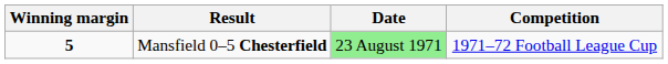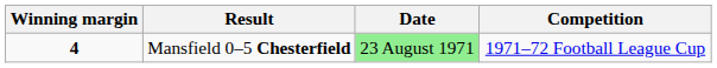 <table class="wikitable sortable" style="text-align:center;">
 <tr>
 <th>Winning margin</th>
 <th style="width:30%;">Result</th>
 <th>Date</th>
 <th>Competition</th>
 </tr>
 <tr>
-<td><strong>5</strong></td>
+<td><strong>4</strong></td>
 <td>Mansfield 0–5 <strong>Chesterfield</strong></td>
 <td style="background: lightgreen;">23 August 1971</td>
 <td><a href='#'>1971–72 Football League Cup</a></td>
 </tr>
 </table>
